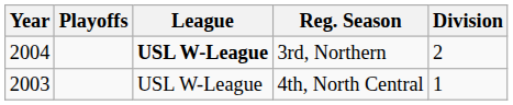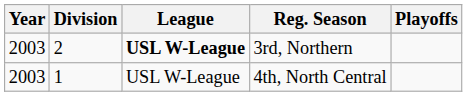 <table class="wikitable">
 <tr>
 <th>Year</th>
-<th>Playoffs</th>
+<th>Division</th>
 <th>League</th>
 <th>Reg. Season</th>
-<th>Division</th>
-</tr>
-<tr>
-<td>2004</td>
-<td></td>
-<td><strong>USL W-League</strong></td>
-<td>3rd, Northern</td>
-<td>2</td>
+<th>Playoffs</th>
 </tr>
 <tr>
 <td>2003</td>
+<td>2</td>
+<td><strong>USL W-League</strong></td>
+<td>3rd, Northern</td>
 <td></td>
+</tr>
+<tr>
+<td>2003</td>
+<td>1</td>
 <td>USL W-League</td>
 <td>4th, North Central</td>
-<td>1</td>
+<td></td>
 </tr>
 </table>
